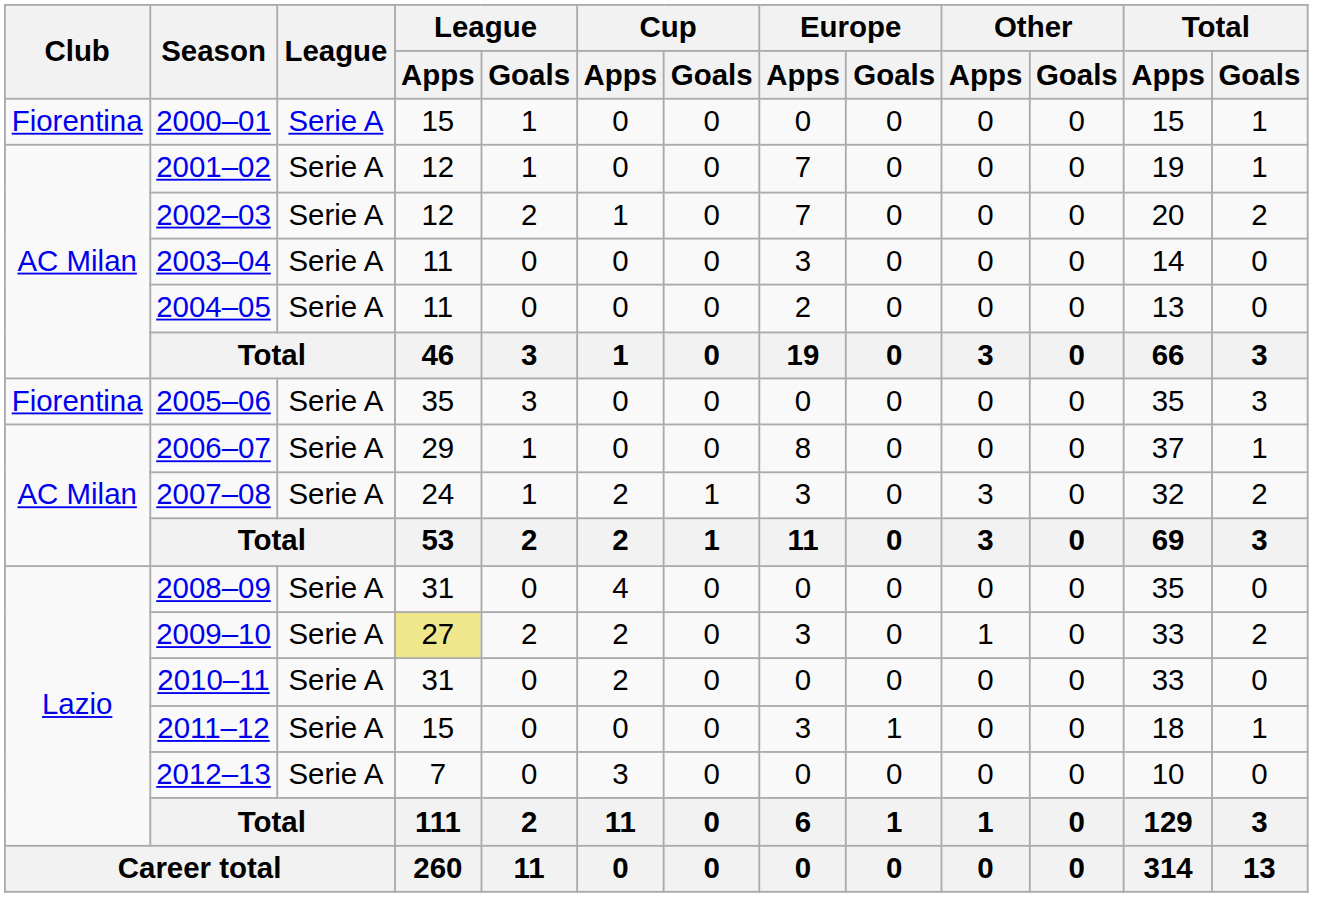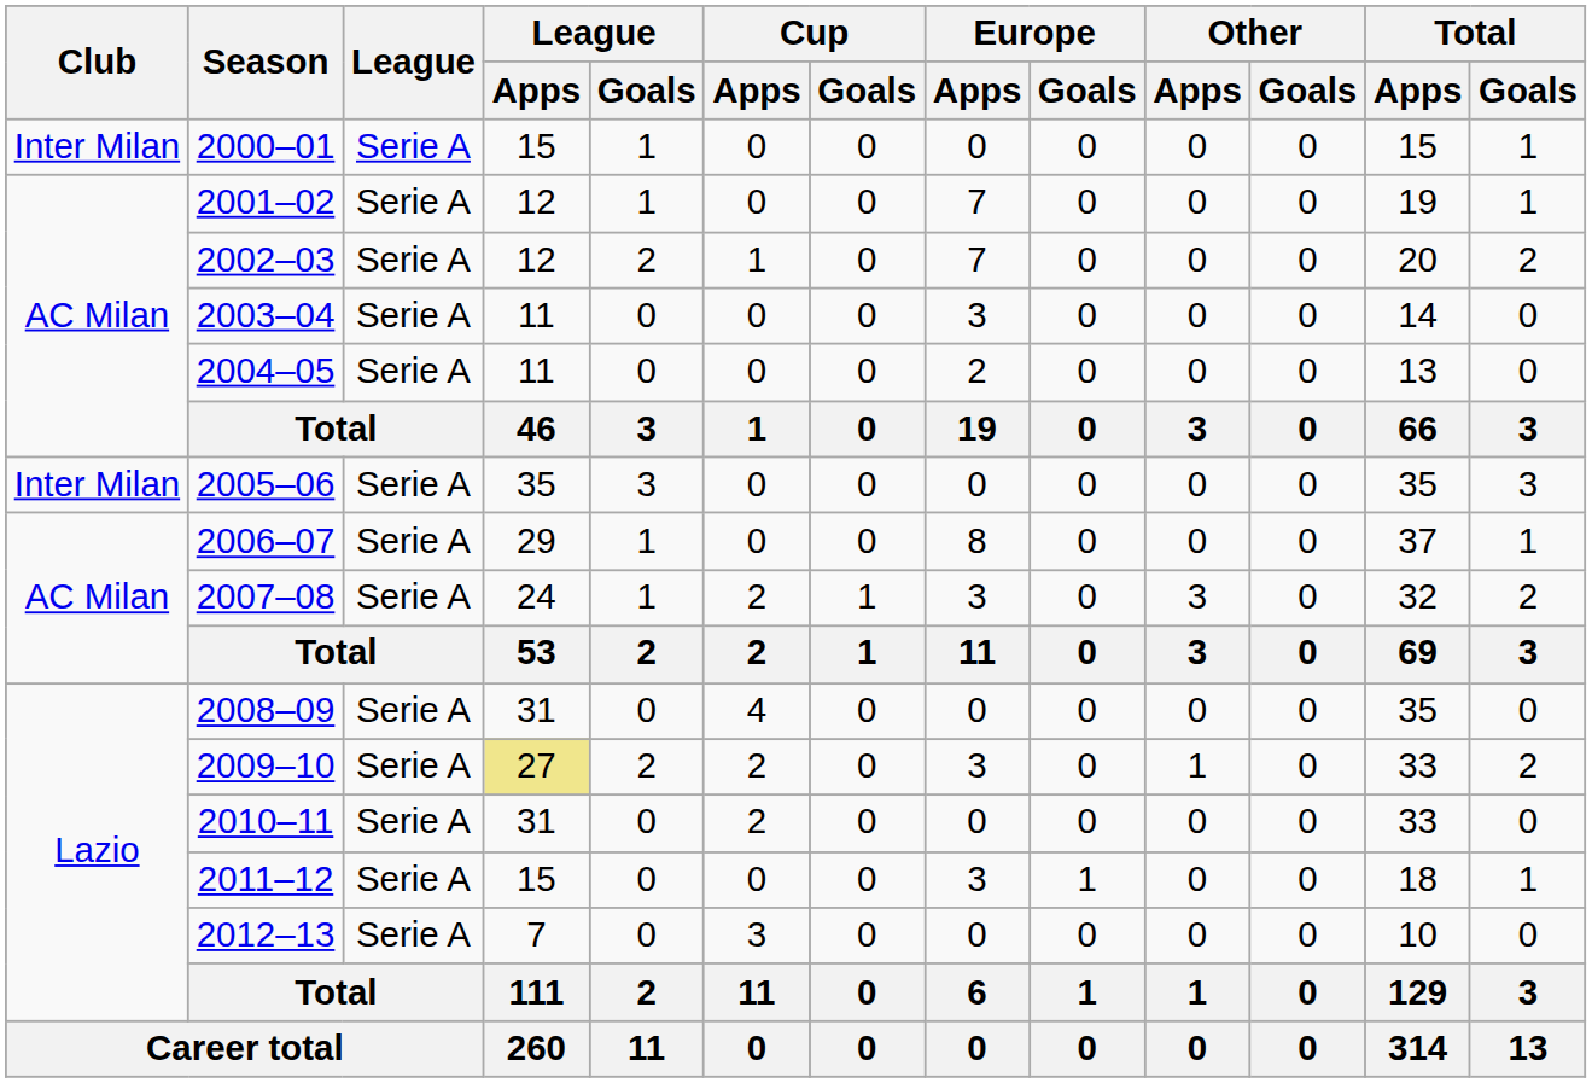 <table class="wikitable" style="text-align:center">
 <tr>
 <th rowspan="2">Club</th>
 <th rowspan="2">Season</th>
 <th rowspan="2">League</th>
 <th colspan="2">League</th>
 <th colspan="2">Cup</th>
 <th colspan="2">Europe</th>
 <th colspan="2">Other</th>
 <th colspan="2">Total</th>
 </tr>
 <tr>
 <th>Apps</th>
 <th>Goals</th>
 <th>Apps</th>
 <th>Goals</th>
 <th>Apps</th>
 <th>Goals</th>
 <th>Apps</th>
 <th>Goals</th>
 <th>Apps</th>
 <th>Goals</th>
 </tr>
 <tr>
-<td><a href='#'>Fiorentina</a></td>
+<td><a href='#'>Inter Milan</a></td>
 <td><a href='#'>2000–01</a></td>
 <td><a href='#'>Serie A</a></td>
 <td>15</td>
 <td>1</td>
 <td>0</td>
 <td>0</td>
 <td>0</td>
 <td>0</td>
 <td>0</td>
 <td>0</td>
 <td>15</td>
 <td>1</td>
 </tr>
 <tr>
 <td rowspan="5"><a href='#'>AC Milan</a></td>
 <td><a href='#'>2001–02</a></td>
 <td>Serie A</td>
 <td>12</td>
 <td>1</td>
 <td>0</td>
 <td>0</td>
 <td>7</td>
 <td>0</td>
 <td>0</td>
 <td>0</td>
 <td>19</td>
 <td>1</td>
 </tr>
 <tr>
 <td><a href='#'>2002–03</a></td>
 <td>Serie A</td>
 <td>12</td>
 <td>2</td>
 <td>1</td>
 <td>0</td>
 <td>7</td>
 <td>0</td>
 <td>0</td>
 <td>0</td>
 <td>20</td>
 <td>2</td>
 </tr>
 <tr>
 <td><a href='#'>2003–04</a></td>
 <td>Serie A</td>
 <td>11</td>
 <td>0</td>
 <td>0</td>
 <td>0</td>
 <td>3</td>
 <td>0</td>
 <td>0</td>
 <td>0</td>
 <td>14</td>
 <td>0</td>
 </tr>
 <tr>
 <td><a href='#'>2004–05</a></td>
 <td>Serie A</td>
 <td>11</td>
 <td>0</td>
 <td>0</td>
 <td>0</td>
 <td>2</td>
 <td>0</td>
 <td>0</td>
 <td>0</td>
 <td>13</td>
 <td>0</td>
 </tr>
 <tr>
 <th colspan="2">Total</th>
 <th>46</th>
 <th>3</th>
 <th>1</th>
 <th>0</th>
 <th>19</th>
 <th>0</th>
 <th>3</th>
 <th>0</th>
 <th>66</th>
 <th>3</th>
 </tr>
 <tr>
-<td><a href='#'>Fiorentina</a></td>
+<td><a href='#'>Inter Milan</a></td>
 <td><a href='#'>2005–06</a></td>
 <td>Serie A</td>
 <td>35</td>
 <td>3</td>
 <td>0</td>
 <td>0</td>
 <td>0</td>
 <td>0</td>
 <td>0</td>
 <td>0</td>
 <td>35</td>
 <td>3</td>
 </tr>
 <tr>
 <td rowspan="3"><a href='#'>AC Milan</a></td>
 <td><a href='#'>2006–07</a></td>
 <td>Serie A</td>
 <td>29</td>
 <td>1</td>
 <td>0</td>
 <td>0</td>
 <td>8</td>
 <td>0</td>
 <td>0</td>
 <td>0</td>
 <td>37</td>
 <td>1</td>
 </tr>
 <tr>
 <td><a href='#'>2007–08</a></td>
 <td>Serie A</td>
 <td>24</td>
 <td>1</td>
 <td>2</td>
 <td>1</td>
 <td>3</td>
 <td>0</td>
 <td>3</td>
 <td>0</td>
 <td>32</td>
 <td>2</td>
 </tr>
 <tr>
 <th colspan="2">Total</th>
 <th>53</th>
 <th>2</th>
 <th>2</th>
 <th>1</th>
 <th>11</th>
 <th>0</th>
 <th>3</th>
 <th>0</th>
 <th>69</th>
 <th>3</th>
 </tr>
 <tr>
 <td rowspan="6"><a href='#'>Lazio</a></td>
 <td><a href='#'>2008–09</a></td>
 <td>Serie A</td>
 <td>31</td>
 <td>0</td>
 <td>4</td>
 <td>0</td>
 <td>0</td>
 <td>0</td>
 <td>0</td>
 <td>0</td>
 <td>35</td>
 <td>0</td>
 </tr>
 <tr>
 <td><a href='#'>2009–10</a></td>
 <td>Serie A</td>
 <td style="background: khaki;">27</td>
 <td>2</td>
 <td>2</td>
 <td>0</td>
 <td>3</td>
 <td>0</td>
 <td>1</td>
 <td>0</td>
 <td>33</td>
 <td>2</td>
 </tr>
 <tr>
 <td><a href='#'>2010–11</a></td>
 <td>Serie A</td>
 <td>31</td>
 <td>0</td>
 <td>2</td>
 <td>0</td>
 <td>0</td>
 <td>0</td>
 <td>0</td>
 <td>0</td>
 <td>33</td>
 <td>0</td>
 </tr>
 <tr>
 <td><a href='#'>2011–12</a></td>
 <td>Serie A</td>
 <td>15</td>
 <td>0</td>
 <td>0</td>
 <td>0</td>
 <td>3</td>
 <td>1</td>
 <td>0</td>
 <td>0</td>
 <td>18</td>
 <td>1</td>
 </tr>
 <tr>
 <td><a href='#'>2012–13</a></td>
 <td>Serie A</td>
 <td>7</td>
 <td>0</td>
 <td>3</td>
 <td>0</td>
 <td>0</td>
 <td>0</td>
 <td>0</td>
 <td>0</td>
 <td>10</td>
 <td>0</td>
 </tr>
 <tr>
 <th colspan="2">Total</th>
 <th>111</th>
 <th>2</th>
 <th>11</th>
 <th>0</th>
 <th>6</th>
 <th>1</th>
 <th>1</th>
 <th>0</th>
 <th>129</th>
 <th>3</th>
 </tr>
 <tr>
 <th colspan="3">Career total</th>
 <th>260</th>
 <th>11</th>
 <th>0</th>
 <th>0</th>
 <th>0</th>
 <th>0</th>
 <th>0</th>
 <th>0</th>
 <th>314</th>
 <th>13</th>
 </tr>
 </table>
